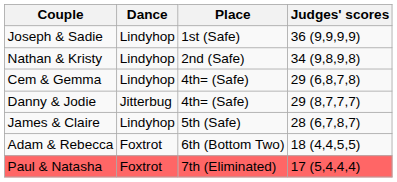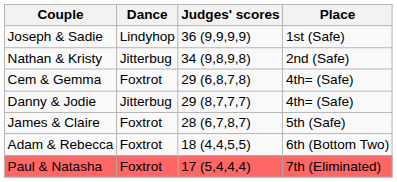 <table class="wikitable sortable">
 <tr>
 <th>Couple</th>
 <th>Dance</th>
+<th>Judges' scores</th>
 <th>Place</th>
-<th>Judges' scores</th>
 </tr>
 <tr>
 <td>Joseph & Sadie</td>
 <td>Lindyhop</td>
+<td>36 (9,9,9,9)</td>
 <td>1st (Safe)</td>
-<td>36 (9,9,9,9)</td>
 </tr>
 <tr>
 <td>Nathan & Kristy</td>
-<td>Lindyhop</td>
+<td>Jitterbug</td>
+<td>34 (9,8,9,8)</td>
 <td>2nd (Safe)</td>
-<td>34 (9,8,9,8)</td>
 </tr>
 <tr>
 <td>Cem & Gemma</td>
-<td>Lindyhop</td>
+<td>Foxtrot</td>
+<td>29 (6,8,7,8)</td>
 <td>4th= (Safe)</td>
-<td>29 (6,8,7,8)</td>
 </tr>
 <tr>
 <td>Danny & Jodie</td>
 <td>Jitterbug</td>
+<td>29 (8,7,7,7)</td>
 <td>4th= (Safe)</td>
-<td>29 (8,7,7,7)</td>
 </tr>
 <tr>
 <td>James & Claire</td>
-<td>Lindyhop</td>
+<td>Foxtrot</td>
+<td>28 (6,7,8,7)</td>
 <td>5th (Safe)</td>
-<td>28 (6,7,8,7)</td>
 </tr>
 <tr>
 <td>Adam & Rebecca</td>
 <td>Foxtrot</td>
+<td>18 (4,4,5,5)</td>
 <td>6th (Bottom Two)</td>
-<td>18 (4,4,5,5)</td>
 </tr>
 <tr bgcolor=#ff6666>
 <td>Paul & Natasha</td>
 <td>Foxtrot</td>
+<td>17 (5,4,4,4)</td>
 <td>7th (Eliminated)</td>
-<td>17 (5,4,4,4)</td>
 </tr>
 </table>
